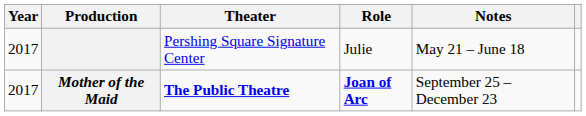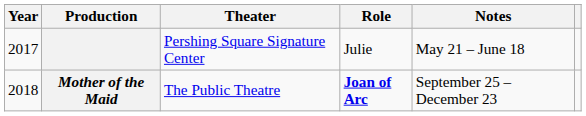 <table class="wikitable plainrowheaders sortable">
 <tr>
 <th scope="col">Year</th>
 <th scope="col">Production</th>
 <th scope="col">Theater</th>
 <th scope="col">Role</th>
 <th scope="col" class="unsortable">Notes</th>
 <th scope="col" class="unsortable"></th>
 </tr>
 <tr>
 <td style="text-align:center;">2017</td>
 <th scope=row><em></em></th>
 <td><a href='#'>Pershing Square Signature Center</a></td>
 <td>Julie</td>
 <td>May 21 – June 18</td>
 <td style="text-align:center;"></td>
 </tr>
 <tr>
-<td style="text-align:center;">2017</td>
+<td style="text-align:center;">2018</td>
 <th scope=row><em>Mother of the Maid</em></th>
-<td><strong><a href='#'>The Public Theatre</a></strong></td>
+<td><a href='#'>The Public Theatre</a></td>
 <td><strong><a href='#'>Joan of Arc</a></strong></td>
 <td>September 25 – December 23</td>
 <td style="text-align:center;"></td>
 </tr>
 </table>
